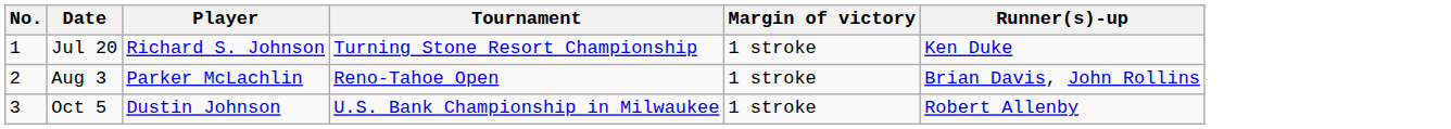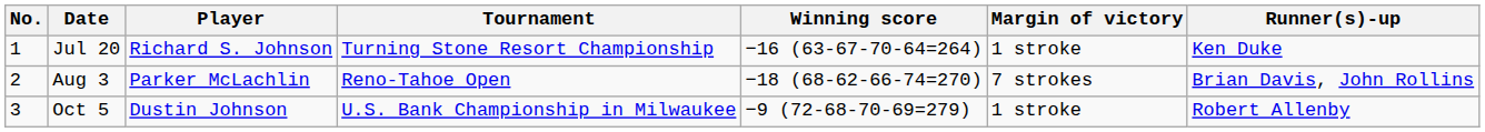 <table class="wikitable" style="font-size:95%;">
 <tr>
 <th>No.</th>
 <th>Date</th>
 <th>Player</th>
 <th>Tournament</th>
+<th>Winning score</th>
 <th>Margin of victory</th>
 <th>Runner(s)-up</th>
 </tr>
 <tr>
 <td>1</td>
 <td>Jul 20</td>
 <td> <a href='#'>Richard S. Johnson</a></td>
 <td><a href='#'>Turning Stone Resort Championship</a></td>
+<td>−16 (63-67-70-64=264)</td>
 <td>1 stroke</td>
 <td> <a href='#'>Ken Duke</a></td>
 </tr>
 <tr>
 <td>2</td>
 <td>Aug 3</td>
 <td> <a href='#'>Parker McLachlin</a></td>
 <td><a href='#'>Reno-Tahoe Open</a></td>
-<td>1 stroke</td>
+<td>−18 (68-62-66-74=270)</td>
+<td>7 strokes</td>
 <td> <a href='#'>Brian Davis</a>,  <a href='#'>John Rollins</a></td>
 </tr>
 <tr>
 <td>3</td>
 <td>Oct 5</td>
 <td> <a href='#'>Dustin Johnson</a></td>
 <td><a href='#'>U.S. Bank Championship in Milwaukee</a></td>
+<td>−9 (72-68-70-69=279)</td>
 <td>1 stroke</td>
 <td> <a href='#'>Robert Allenby</a></td>
 </tr>
 </table>
